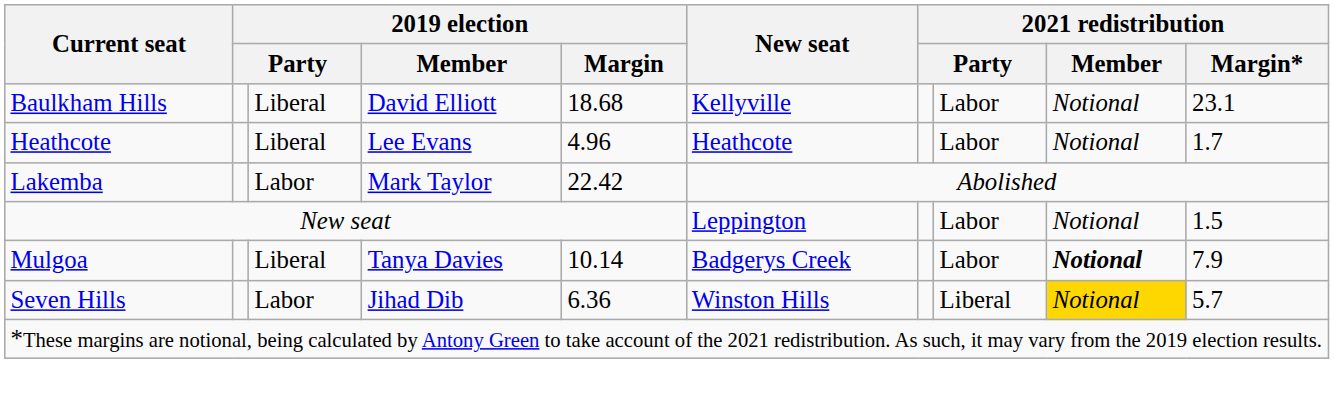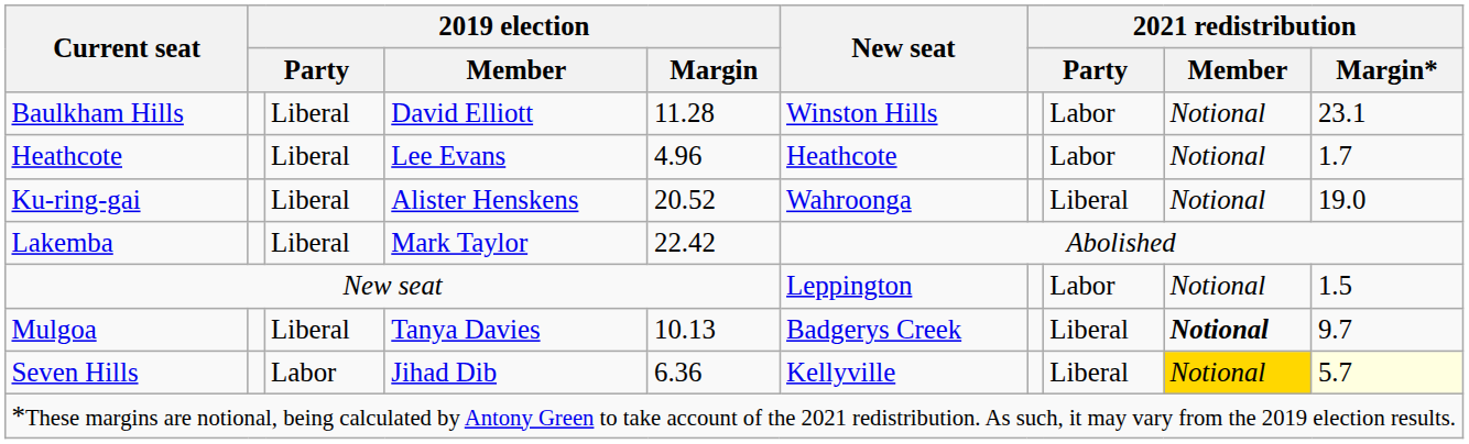 <table class="wikitable">
 <tr>
 <th rowspan="2">Current seat</th>
 <th colspan="4">2019 election</th>
 <th rowspan="2">New seat</th>
 <th colspan="4">2021 redistribution</th>
 </tr>
 <tr>
 <th colspan="2">Party</th>
 <th>Member</th>
 <th>Margin</th>
 <th colspan="2">Party</th>
 <th>Member</th>
 <th>Margin*</th>
 </tr>
 <tr>
 <td><a href='#'>Baulkham Hills</a></td>
 <td></td>
 <td>Liberal</td>
 <td><a href='#'>David Elliott</a></td>
-<td>18.68</td>
-<td><a href='#'>Kellyville</a></td>
+<td>11.28</td>
+<td><a href='#'>Winston Hills</a></td>
 <td></td>
 <td>Labor</td>
 <td><em>Notional</em></td>
 <td>23.1</td>
 </tr>
 <tr>
 <td><a href='#'>Heathcote</a></td>
 <td></td>
 <td>Liberal</td>
 <td><a href='#'>Lee Evans</a></td>
 <td>4.96</td>
 <td><a href='#'>Heathcote</a></td>
 <td></td>
 <td>Labor</td>
 <td><em>Notional</em></td>
 <td>1.7</td>
 </tr>
 <tr>
+<td><a href='#'>Ku-ring-gai</a></td>
+<td></td>
+<td>Liberal</td>
+<td><a href='#'>Alister Henskens</a></td>
+<td>20.52</td>
+<td><a href='#'>Wahroonga</a></td>
+<td></td>
+<td>Liberal</td>
+<td><em>Notional</em></td>
+<td>19.0</td>
+</tr>
+<tr>
 <td><a href='#'>Lakemba</a></td>
 <td></td>
-<td>Labor</td>
+<td>Liberal</td>
 <td><a href='#'>Mark Taylor</a></td>
 <td>22.42</td>
 <td style="text-align:center" colspan=5><em>Abolished</em></td>
 </tr>
 <tr>
 <td style="text-align:center" colspan=5><em>New seat</em></td>
 <td><a href='#'>Leppington</a></td>
 <td></td>
 <td>Labor</td>
 <td><em>Notional</em></td>
 <td>1.5</td>
 </tr>
 <tr>
 <td><a href='#'>Mulgoa</a></td>
 <td></td>
 <td>Liberal</td>
 <td><a href='#'>Tanya Davies</a></td>
-<td>10.14</td>
+<td>10.13</td>
 <td><a href='#'>Badgerys Creek</a></td>
 <td></td>
-<td>Labor</td>
+<td>Liberal</td>
 <td><strong><em>Notional</em></strong></td>
-<td>7.9</td>
+<td>9.7</td>
 </tr>
 <tr>
 <td><a href='#'>Seven Hills</a></td>
 <td></td>
 <td>Labor</td>
 <td><a href='#'>Jihad Dib</a></td>
 <td>6.36</td>
-<td><a href='#'>Winston Hills</a></td>
+<td><a href='#'>Kellyville</a></td>
 <td></td>
 <td>Liberal</td>
 <td style="background: gold;"><em>Notional</em></td>
-<td>5.7</td>
+<td style="background: lightyellow;">5.7</td>
 </tr>
 <tr>
 <td colspan=10>*<small>These margins are notional, being calculated by <a href='#'>Antony Green</a> to take account of the 2021 redistribution. As such, it may vary from the 2019 election results.</small></td>
 </tr>
 </table>
